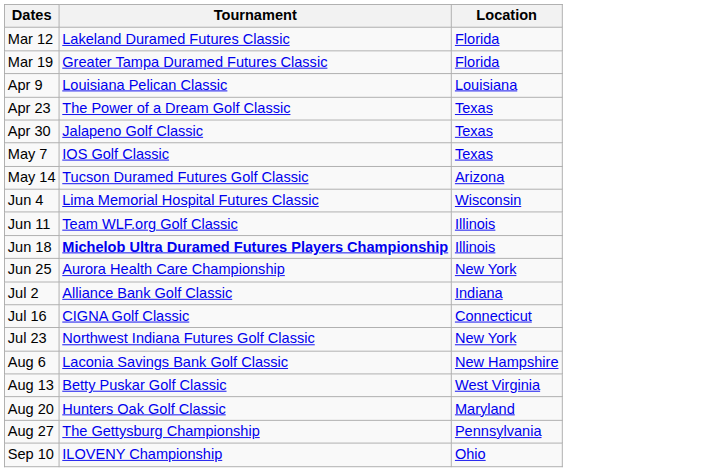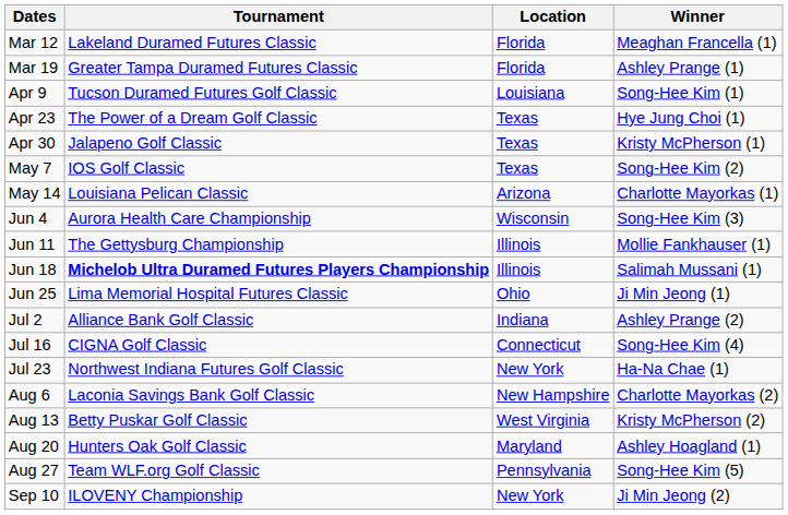 <table class="wikitable sortable">
 <tr>
 <th>Dates</th>
 <th>Tournament</th>
 <th>Location</th>
+<th>Winner</th>
 </tr>
 <tr>
 <td>Mar 12</td>
 <td><a href='#'>Lakeland Duramed Futures Classic</a></td>
 <td><a href='#'>Florida</a></td>
+<td> <a href='#'>Meaghan Francella</a> (1)</td>
 </tr>
 <tr>
 <td>Mar 19</td>
 <td><a href='#'>Greater Tampa Duramed Futures Classic</a></td>
 <td><a href='#'>Florida</a></td>
+<td> <a href='#'>Ashley Prange</a> (1)</td>
 </tr>
 <tr>
 <td>Apr 9</td>
-<td><a href='#'>Louisiana Pelican Classic</a></td>
+<td><a href='#'>Tucson Duramed Futures Golf Classic</a></td>
 <td><a href='#'>Louisiana</a></td>
+<td> <a href='#'>Song-Hee Kim</a> (1)</td>
 </tr>
 <tr>
 <td>Apr 23</td>
 <td><a href='#'>The Power of a Dream Golf Classic</a></td>
 <td><a href='#'>Texas</a></td>
+<td> <a href='#'>Hye Jung Choi</a> (1)</td>
 </tr>
 <tr>
 <td>Apr 30</td>
 <td><a href='#'>Jalapeno Golf Classic</a></td>
 <td><a href='#'>Texas</a></td>
+<td> <a href='#'>Kristy McPherson</a> (1)</td>
 </tr>
 <tr>
 <td>May 7</td>
 <td><a href='#'>IOS Golf Classic</a></td>
 <td><a href='#'>Texas</a></td>
+<td> <a href='#'>Song-Hee Kim</a> (2)</td>
 </tr>
 <tr>
 <td>May 14</td>
-<td><a href='#'>Tucson Duramed Futures Golf Classic</a></td>
+<td><a href='#'>Louisiana Pelican Classic</a></td>
 <td><a href='#'>Arizona</a></td>
+<td> <a href='#'>Charlotte Mayorkas</a> (1)</td>
 </tr>
 <tr>
 <td>Jun 4</td>
-<td><a href='#'>Lima Memorial Hospital Futures Classic</a></td>
+<td><a href='#'>Aurora Health Care Championship</a></td>
 <td><a href='#'>Wisconsin</a></td>
+<td> <a href='#'>Song-Hee Kim</a> (3)</td>
 </tr>
 <tr>
 <td>Jun 11</td>
-<td><a href='#'>Team WLF.org Golf Classic</a></td>
+<td><a href='#'>The Gettysburg Championship</a></td>
 <td><a href='#'>Illinois</a></td>
+<td> <a href='#'>Mollie Fankhauser</a> (1)</td>
 </tr>
 <tr>
 <td>Jun 18</td>
 <td><strong><a href='#'>Michelob Ultra Duramed Futures Players Championship</a></strong></td>
 <td><a href='#'>Illinois</a></td>
+<td> <a href='#'>Salimah Mussani</a> (1)</td>
 </tr>
 <tr>
 <td>Jun 25</td>
-<td><a href='#'>Aurora Health Care Championship</a></td>
-<td><a href='#'>New York</a></td>
+<td><a href='#'>Lima Memorial Hospital Futures Classic</a></td>
+<td><a href='#'>Ohio</a></td>
+<td> <a href='#'>Ji Min Jeong</a> (1)</td>
 </tr>
 <tr>
 <td>Jul 2</td>
 <td><a href='#'>Alliance Bank Golf Classic</a></td>
 <td><a href='#'>Indiana</a></td>
+<td> <a href='#'>Ashley Prange</a> (2)</td>
 </tr>
 <tr>
 <td>Jul 16</td>
 <td><a href='#'>CIGNA Golf Classic</a></td>
 <td><a href='#'>Connecticut</a></td>
+<td> <a href='#'>Song-Hee Kim</a> (4)</td>
 </tr>
 <tr>
 <td>Jul 23</td>
 <td><a href='#'>Northwest Indiana Futures Golf Classic</a></td>
 <td><a href='#'>New York</a></td>
+<td> <a href='#'>Ha-Na Chae</a> (1)</td>
 </tr>
 <tr>
 <td>Aug 6</td>
 <td><a href='#'>Laconia Savings Bank Golf Classic</a></td>
 <td><a href='#'>New Hampshire</a></td>
+<td> <a href='#'>Charlotte Mayorkas</a> (2)</td>
 </tr>
 <tr>
 <td>Aug 13</td>
 <td><a href='#'>Betty Puskar Golf Classic</a></td>
 <td><a href='#'>West Virginia</a></td>
+<td> <a href='#'>Kristy McPherson</a> (2)</td>
 </tr>
 <tr>
 <td>Aug 20</td>
 <td><a href='#'>Hunters Oak Golf Classic</a></td>
 <td><a href='#'>Maryland</a></td>
+<td> <a href='#'>Ashley Hoagland</a> (1)</td>
 </tr>
 <tr>
 <td>Aug 27</td>
-<td><a href='#'>The Gettysburg Championship</a></td>
+<td><a href='#'>Team WLF.org Golf Classic</a></td>
 <td><a href='#'>Pennsylvania</a></td>
+<td> <a href='#'>Song-Hee Kim</a> (5)</td>
 </tr>
 <tr>
 <td>Sep 10</td>
 <td><a href='#'>ILOVENY Championship</a></td>
-<td><a href='#'>Ohio</a></td>
+<td><a href='#'>New York</a></td>
+<td> <a href='#'>Ji Min Jeong</a> (2)</td>
 </tr>
 </table>
